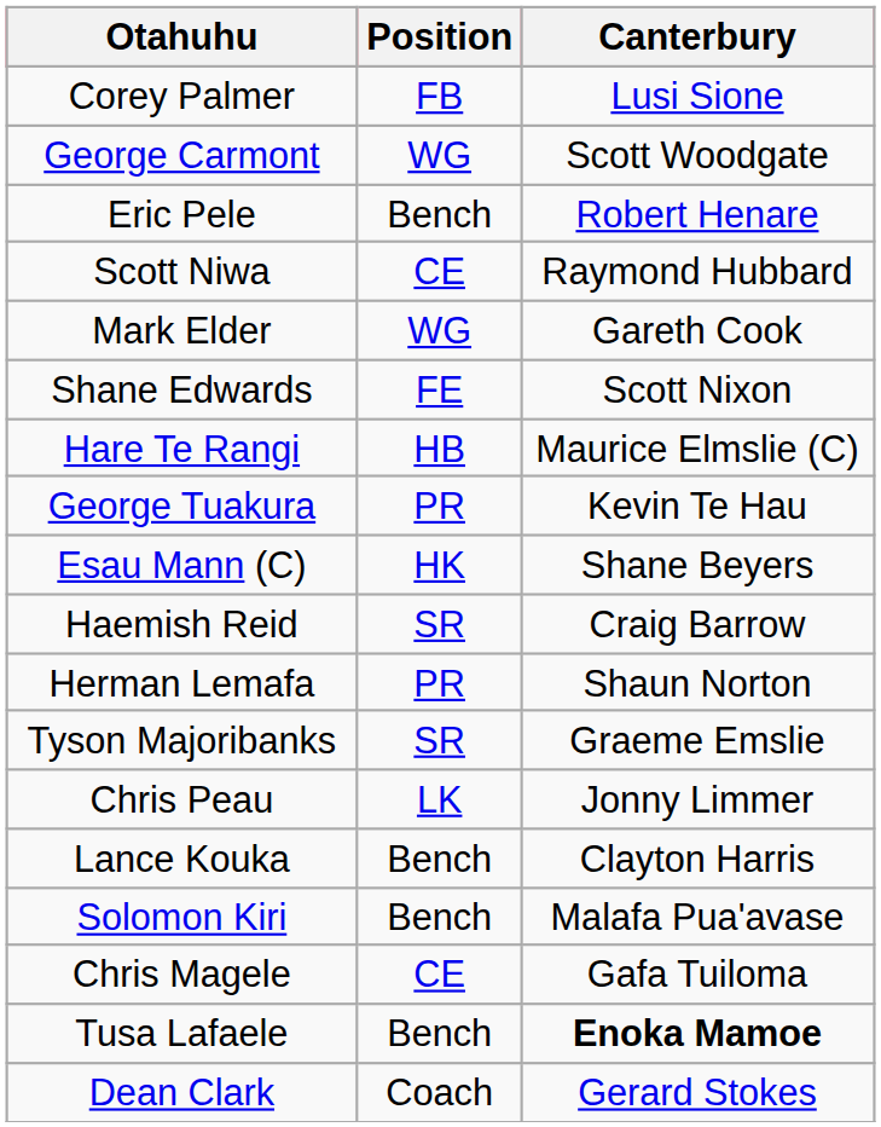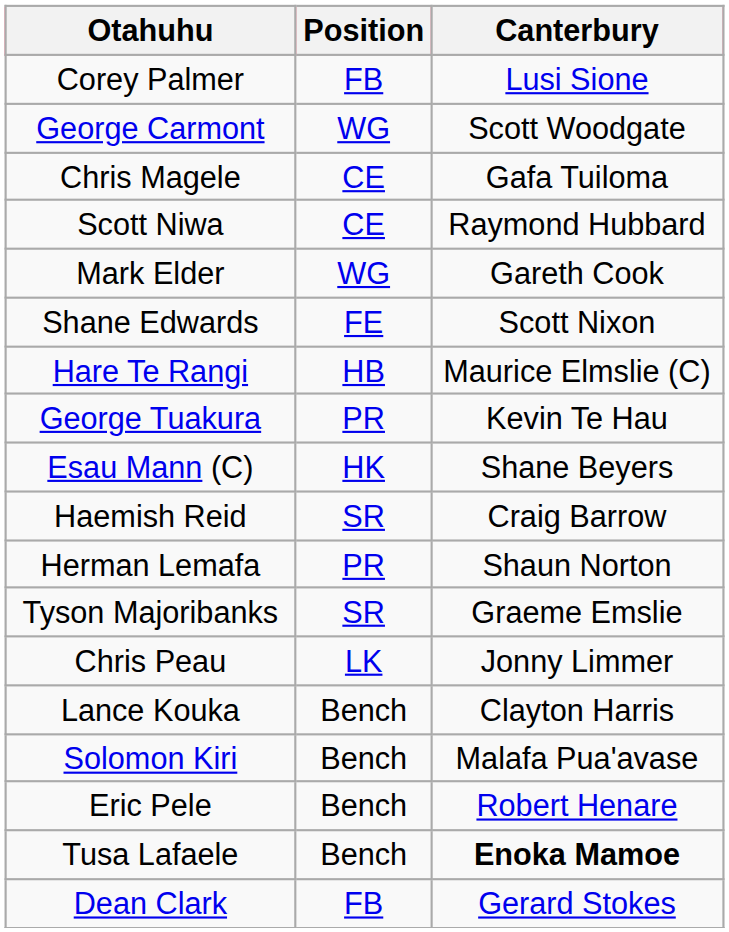 <table align="right" class="wikitable" style="font-size:90%; margin-left:1em">
 <tr bgcolor="#FF0033">
 <th width="130">Otahuhu</th>
 <th width="40">Position</th>
 <th width="130">Canterbury</th>
 </tr>
 <tr align=center>
 <td>Corey Palmer</td>
 <td><a href='#'>FB</a></td>
 <td><a href='#'>Lusi Sione</a></td>
 </tr>
 <tr align=center>
 <td><a href='#'>George Carmont</a></td>
 <td><a href='#'>WG</a></td>
 <td>Scott Woodgate</td>
 </tr>
 <tr align=center>
-<td>Eric Pele</td>
-<td>Bench</td>
-<td><a href='#'>Robert Henare</a></td>
+<td>Chris Magele</td>
+<td><a href='#'>CE</a></td>
+<td>Gafa Tuiloma</td>
 </tr>
 <tr align=center>
 <td>Scott Niwa</td>
 <td><a href='#'>CE</a></td>
 <td>Raymond Hubbard</td>
 </tr>
 <tr align=center>
 <td>Mark Elder</td>
 <td><a href='#'>WG</a></td>
 <td>Gareth Cook</td>
 </tr>
 <tr align=center>
 <td>Shane Edwards</td>
 <td><a href='#'>FE</a></td>
 <td>Scott Nixon</td>
 </tr>
 <tr align=center>
 <td><a href='#'>Hare Te Rangi</a></td>
 <td><a href='#'>HB</a></td>
 <td>Maurice Elmslie (C)</td>
 </tr>
 <tr align=center>
 <td><a href='#'>George Tuakura</a></td>
 <td><a href='#'>PR</a></td>
 <td>Kevin Te Hau</td>
 </tr>
 <tr align=center>
 <td><a href='#'>Esau Mann</a> (C)</td>
 <td><a href='#'>HK</a></td>
 <td>Shane Beyers</td>
 </tr>
 <tr align=center>
 <td>Haemish Reid</td>
 <td><a href='#'>SR</a></td>
 <td>Craig Barrow</td>
 </tr>
 <tr align=center>
 <td>Herman Lemafa</td>
 <td><a href='#'>PR</a></td>
 <td>Shaun Norton</td>
 </tr>
 <tr align=center>
 <td>Tyson Majoribanks</td>
 <td><a href='#'>SR</a></td>
 <td>Graeme Emslie</td>
 </tr>
 <tr align=center>
 <td>Chris Peau</td>
 <td><a href='#'>LK</a></td>
 <td>Jonny Limmer</td>
 </tr>
 <tr align=center>
 <td>Lance Kouka</td>
 <td>Bench</td>
 <td>Clayton Harris</td>
 </tr>
 <tr align=center>
 <td><a href='#'>Solomon Kiri</a></td>
 <td>Bench</td>
 <td>Malafa Pua'avase</td>
 </tr>
 <tr align=center>
-<td>Chris Magele</td>
-<td><a href='#'>CE</a></td>
-<td>Gafa Tuiloma</td>
+<td>Eric Pele</td>
+<td>Bench</td>
+<td><a href='#'>Robert Henare</a></td>
 </tr>
 <tr align=center>
 <td>Tusa Lafaele</td>
 <td>Bench</td>
 <td><strong>Enoka Mamoe</strong></td>
 </tr>
 <tr align=center>
 <td><a href='#'>Dean Clark</a></td>
-<td>Coach</td>
+<td><a href='#'>FB</a></td>
 <td><a href='#'>Gerard Stokes</a></td>
 </tr>
 <tr>
 </tr>
 </table>
